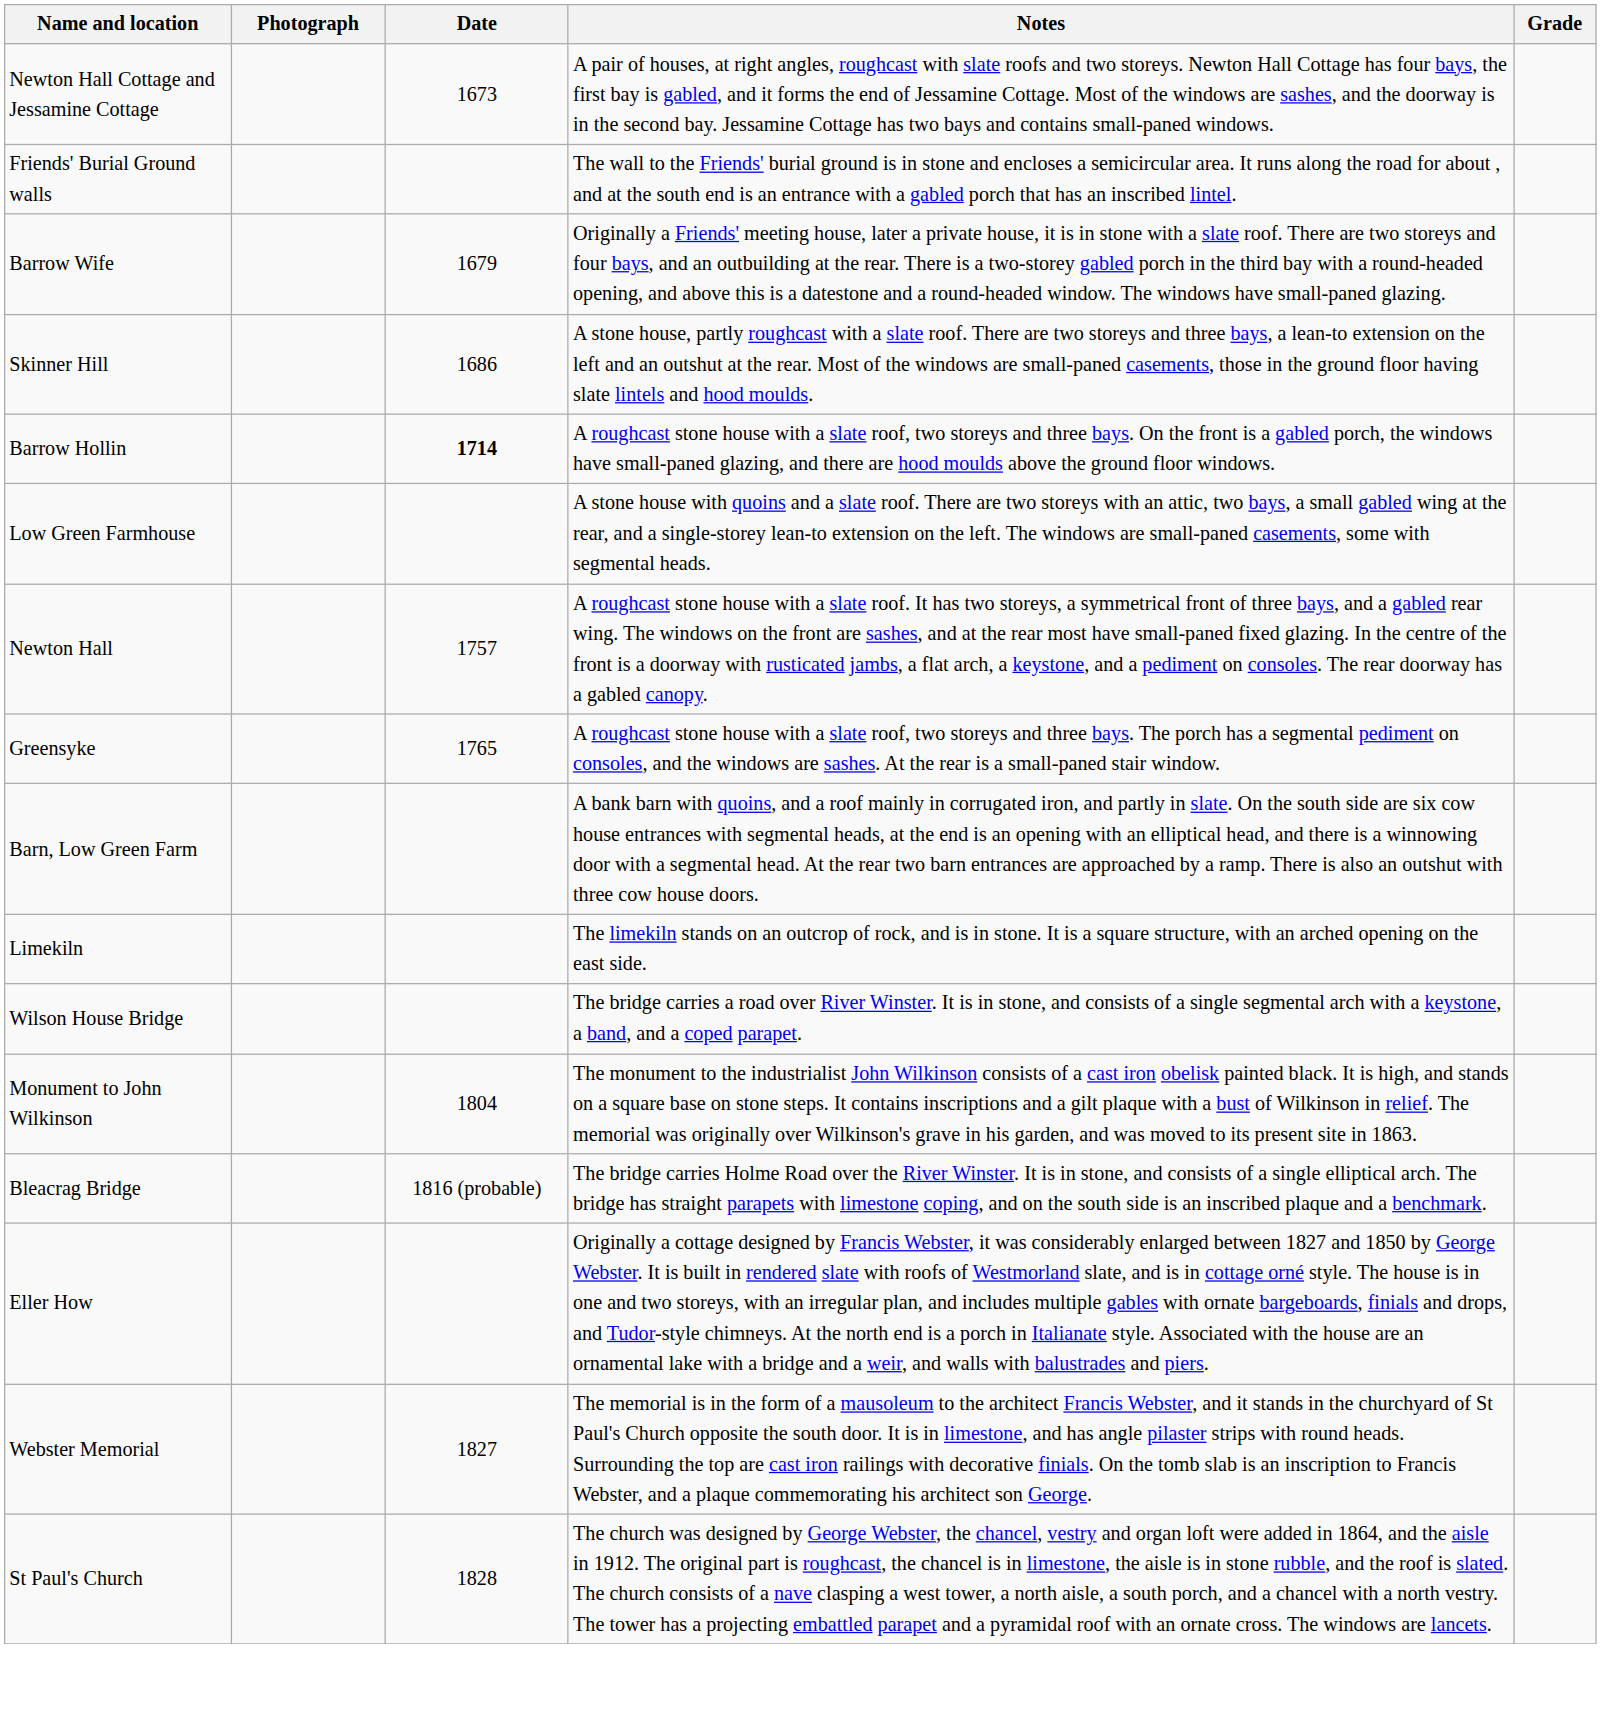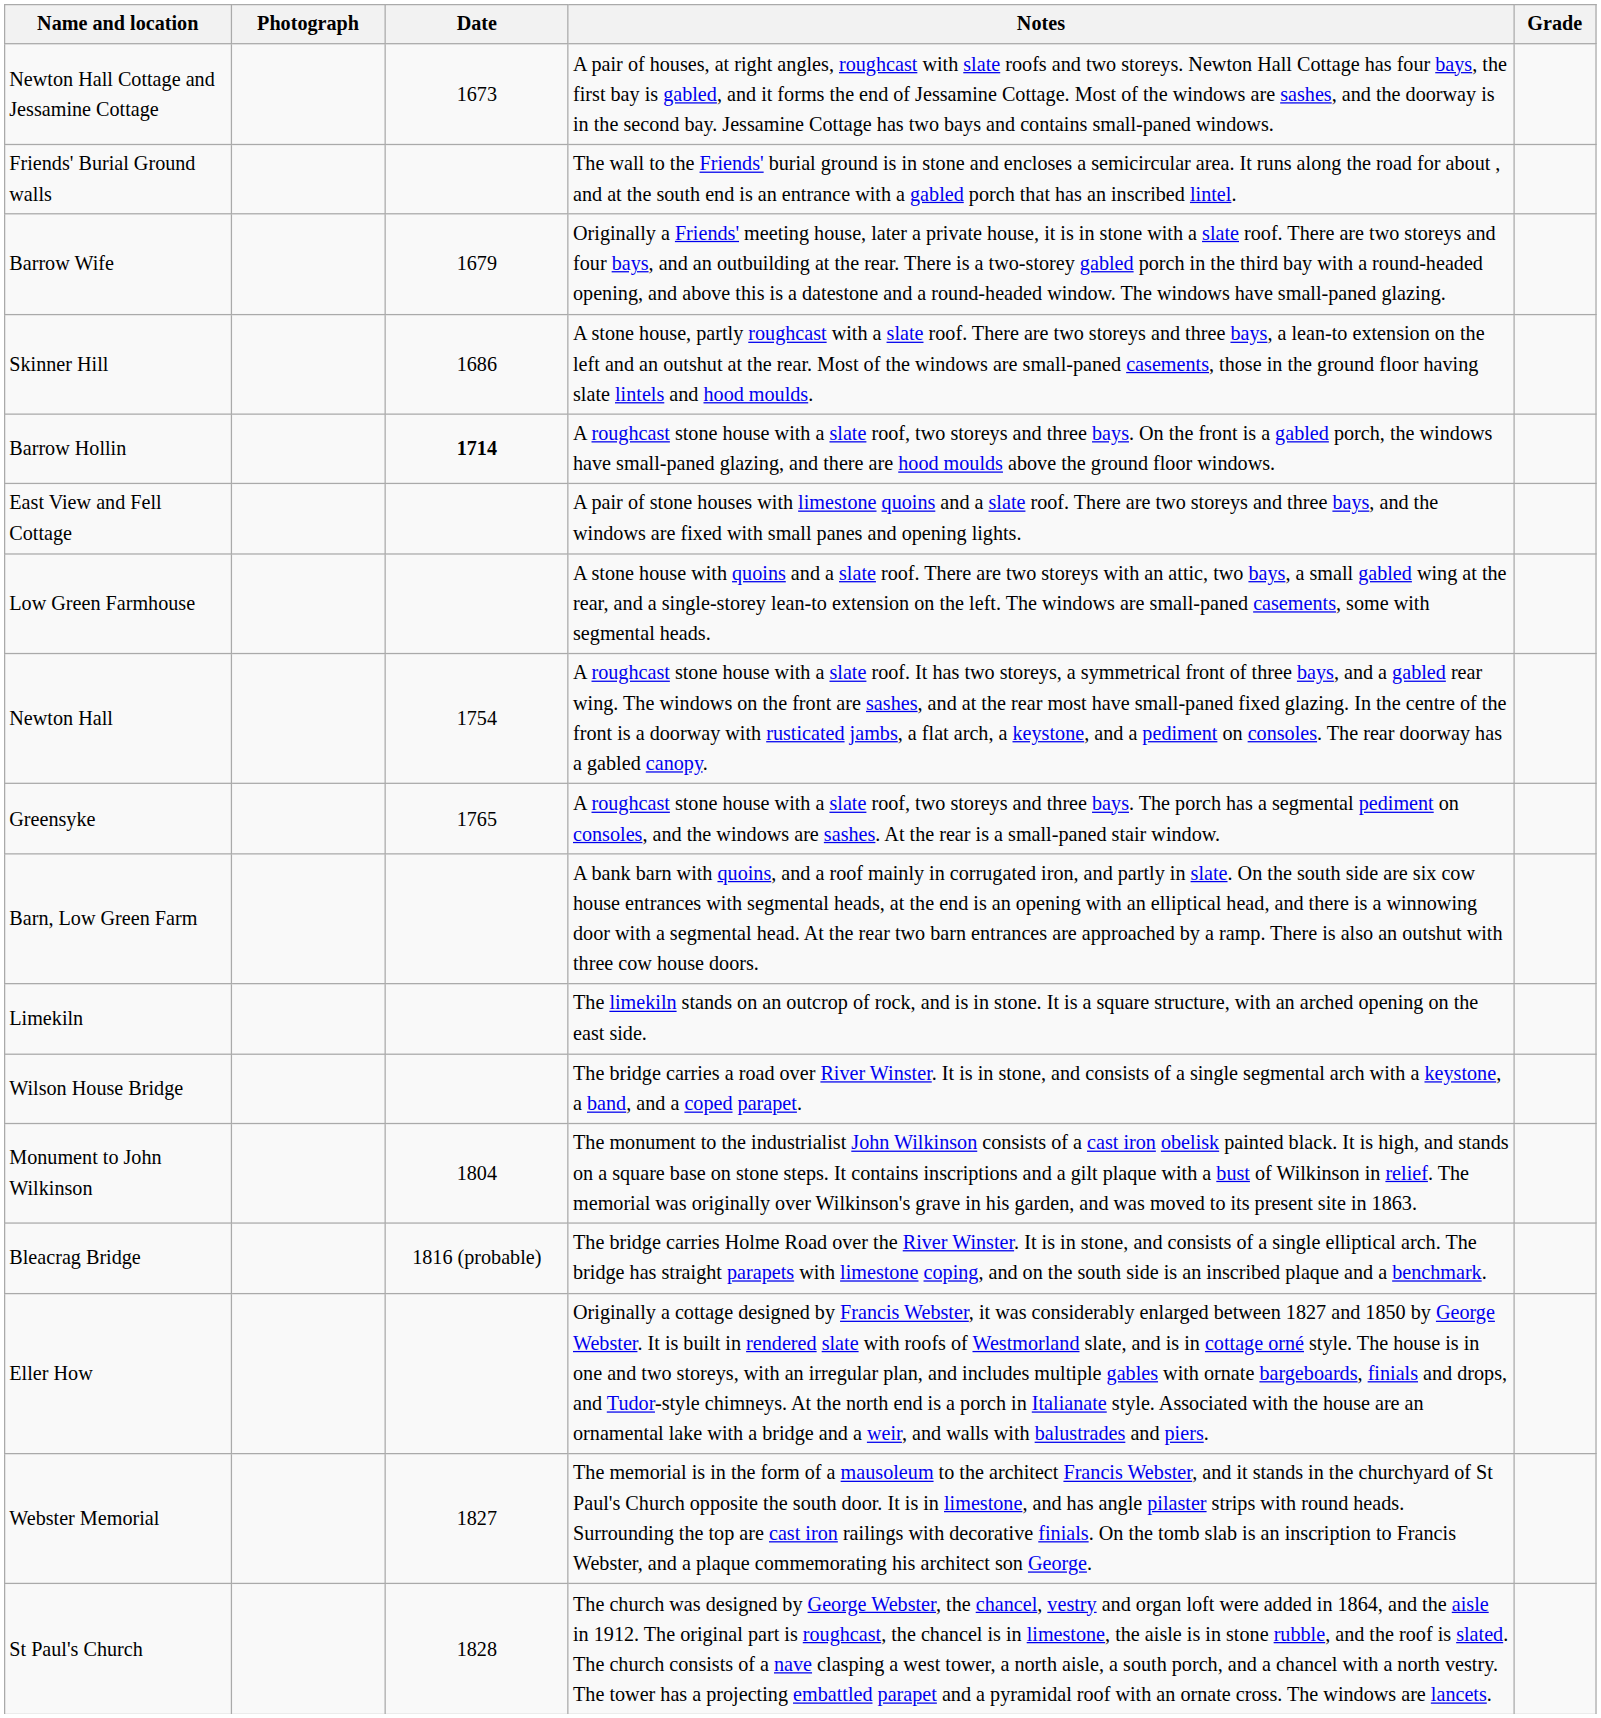 <table class="wikitable sortable plainrowheaders" style="width:100%; border:0; text-align:left; line-height:150%;">
 <tr>
 <th scope="col"  style="width:150px">Name and location</th>
 <th scope="col"  style="width:100px" class="unsortable">Photograph</th>
 <th scope="col"  style="width:120px">Date</th>
 <th scope="col"  style="width:650px" class="unsortable">Notes</th>
 <th scope="col"  style="width:50px">Grade</th>
 </tr>
 <tr>
 <td>Newton Hall Cottage and<br>Jessamine Cottage<br><small></small></td>
 <td></td>
 <td align="center">1673</td>
 <td>A pair of houses, at right angles, <a href='#'>roughcast</a> with <a href='#'>slate</a> roofs and two storeys.  Newton Hall Cottage has four <a href='#'>bays</a>, the first bay is <a href='#'>gabled</a>, and it forms the end of Jessamine Cottage.  Most of the windows are <a href='#'>sashes</a>, and the doorway is in the second bay.  Jessamine Cottage has two bays and contains small-paned windows.</td>
 <td align="center" ></td>
 </tr>
 <tr>
 <td>Friends' Burial Ground walls<br><small></small></td>
 <td></td>
 <td align="center"></td>
 <td>The wall to the <a href='#'>Friends'</a> burial ground is in stone and encloses a semicircular area.  It runs along the road for about , and at the south end is an entrance with a <a href='#'>gabled</a> porch that has an inscribed <a href='#'>lintel</a>.</td>
 <td align="center" ></td>
 </tr>
 <tr>
 <td>Barrow Wife<br><small></small></td>
 <td></td>
 <td align="center">1679</td>
 <td>Originally a <a href='#'>Friends'</a> meeting house, later a private house, it is in stone with a <a href='#'>slate</a> roof.  There are two storeys and four <a href='#'>bays</a>, and an outbuilding at the rear.  There is a two-storey <a href='#'>gabled</a> porch in the third bay with a round-headed opening, and above this is a datestone and a round-headed window.  The windows have small-paned glazing.</td>
 <td align="center" ></td>
 </tr>
 <tr>
 <td>Skinner Hill<br><small></small></td>
 <td></td>
 <td align="center">1686</td>
 <td>A stone house, partly <a href='#'>roughcast</a> with a <a href='#'>slate</a> roof.  There are two storeys and three <a href='#'>bays</a>, a lean-to extension on the left and an outshut at the rear.  Most of the windows are small-paned <a href='#'>casements</a>, those in the ground floor having slate <a href='#'>lintels</a> and <a href='#'>hood moulds</a>.</td>
 <td align="center" ></td>
 </tr>
 <tr>
 <td>Barrow Hollin<br><small></small></td>
 <td></td>
 <td align="center"><strong>1714</strong></td>
 <td>A <a href='#'>roughcast</a> stone house with a <a href='#'>slate</a> roof, two storeys and three <a href='#'>bays</a>.  On the front is a <a href='#'>gabled</a> porch, the windows have small-paned glazing, and there are <a href='#'>hood moulds</a> above the ground floor windows.</td>
 <td align="center" ></td>
 </tr>
 <tr>
+<td>East View and Fell Cottage<br><small></small></td>
+<td></td>
+<td align="center"></td>
+<td>A pair of stone houses with <a href='#'>limestone</a> <a href='#'>quoins</a> and a <a href='#'>slate</a> roof.  There are two storeys and three <a href='#'>bays</a>, and the windows are fixed with small panes and opening lights.</td>
+<td align="center" ></td>
+</tr>
+<tr>
 <td>Low Green Farmhouse<br><small></small></td>
 <td></td>
 <td align="center"></td>
 <td>A stone house with <a href='#'>quoins</a> and a <a href='#'>slate</a> roof.  There are two storeys with an attic, two <a href='#'>bays</a>, a small <a href='#'>gabled</a> wing at the rear, and a single-storey lean-to extension on the left.  The windows are small-paned <a href='#'>casements</a>, some with segmental heads.</td>
 <td align="center" ></td>
 </tr>
 <tr>
 <td>Newton Hall<br><small></small></td>
 <td></td>
-<td align="center">1757</td>
+<td align="center">1754</td>
 <td>A <a href='#'>roughcast</a> stone house with a <a href='#'>slate</a> roof.  It has two storeys, a symmetrical front of three <a href='#'>bays</a>, and a <a href='#'>gabled</a> rear wing.  The windows on the front are <a href='#'>sashes</a>, and at the rear most have small-paned fixed glazing.  In the centre of the front is a doorway with <a href='#'>rusticated</a> <a href='#'>jambs</a>, a flat arch, a <a href='#'>keystone</a>, and a <a href='#'>pediment</a> on <a href='#'>consoles</a>.  The rear doorway has a gabled <a href='#'>canopy</a>.</td>
 <td align="center" ></td>
 </tr>
 <tr>
 <td>Greensyke<br><small></small></td>
 <td></td>
 <td align="center">1765</td>
 <td>A <a href='#'>roughcast</a> stone house with a <a href='#'>slate</a> roof, two storeys and three <a href='#'>bays</a>.  The porch has a segmental <a href='#'>pediment</a> on <a href='#'>consoles</a>, and the windows are <a href='#'>sashes</a>.  At the rear is a small-paned stair window.</td>
 <td align="center" ></td>
 </tr>
 <tr>
 <td>Barn, Low Green Farm<br><small></small></td>
 <td></td>
 <td align="center"></td>
 <td>A bank barn with <a href='#'>quoins</a>, and a roof mainly in corrugated iron, and partly in <a href='#'>slate</a>.  On the south side are six cow house entrances with segmental heads, at the end is an opening with an elliptical head, and there is a winnowing door with a segmental head.  At the rear two barn entrances are approached by a ramp.  There is also an outshut with three cow house doors.</td>
 <td align="center" ></td>
 </tr>
 <tr>
 <td>Limekiln<br><small></small></td>
 <td></td>
 <td align="center"></td>
 <td>The <a href='#'>limekiln</a> stands on an outcrop of rock, and is in stone.  It is a square structure, with an arched opening on the east side.</td>
 <td align="center" ></td>
 </tr>
 <tr>
 <td>Wilson House Bridge<br><small></small></td>
 <td></td>
 <td align="center"></td>
 <td>The bridge carries a road over <a href='#'>River Winster</a>.  It is in stone, and consists of a single segmental arch with a <a href='#'>keystone</a>, a <a href='#'>band</a>, and a <a href='#'>coped</a> <a href='#'>parapet</a>.</td>
 <td align="center" ></td>
 </tr>
 <tr>
 <td>Monument to John Wilkinson<br><small></small></td>
 <td></td>
 <td align="center">1804</td>
 <td>The monument to the industrialist <a href='#'>John Wilkinson</a> consists of a <a href='#'>cast iron</a> <a href='#'>obelisk</a> painted black.  It is  high, and stands on a square base on stone steps.  It contains inscriptions and a gilt plaque with a <a href='#'>bust</a> of Wilkinson in <a href='#'>relief</a>.  The memorial was originally over Wilkinson's grave in his garden, and was moved to its present site in 1863.</td>
 <td align="center" ></td>
 </tr>
 <tr>
 <td>Bleacrag Bridge<br><small></small></td>
 <td></td>
 <td align="center">1816 (probable)</td>
 <td>The bridge carries Holme Road over the <a href='#'>River Winster</a>.  It is in stone, and consists of a single elliptical arch.  The bridge has straight <a href='#'>parapets</a> with <a href='#'>limestone</a> <a href='#'>coping</a>, and on the south side is an inscribed plaque and a <a href='#'>benchmark</a>.</td>
 <td align="center" ></td>
 </tr>
 <tr>
 <td>Eller How<br><small></small></td>
 <td></td>
 <td align="center"></td>
 <td>Originally a cottage designed by <a href='#'>Francis Webster</a>, it was considerably enlarged between 1827 and 1850 by <a href='#'>George Webster</a>.  It is built in <a href='#'>rendered</a> <a href='#'>slate</a> with roofs of <a href='#'>Westmorland</a> slate, and is in <a href='#'>cottage orné</a> style.  The house is in one and two storeys, with an irregular plan, and includes multiple <a href='#'>gables</a> with ornate <a href='#'>bargeboards</a>, <a href='#'>finials</a> and drops, and <a href='#'>Tudor</a>-style chimneys.  At the north end is a porch in <a href='#'>Italianate</a> style.  Associated with the house are an ornamental lake with a bridge and a <a href='#'>weir</a>, and walls with <a href='#'>balustrades</a> and <a href='#'>piers</a>.</td>
 <td align="center" ></td>
 </tr>
 <tr>
 <td>Webster Memorial<br><small></small></td>
 <td></td>
 <td align="center">1827</td>
 <td>The memorial is in the form of a <a href='#'>mausoleum</a> to the architect <a href='#'>Francis Webster</a>, and it stands in the churchyard of St Paul's Church opposite the south door.  It is in <a href='#'>limestone</a>, and has angle <a href='#'>pilaster</a> strips with round heads.  Surrounding the top are <a href='#'>cast iron</a> railings with decorative <a href='#'>finials</a>. On the tomb slab is an inscription to Francis Webster, and a plaque commemorating his architect son <a href='#'>George</a>.</td>
 <td align="center" ></td>
 </tr>
 <tr>
 <td>St Paul's Church<br><small></small></td>
 <td></td>
 <td align="center">1828</td>
 <td>The church was designed by <a href='#'>George Webster</a>, the <a href='#'>chancel</a>, <a href='#'>vestry</a> and organ loft were added in 1864, and the <a href='#'>aisle</a> in 1912.  The original part is <a href='#'>roughcast</a>, the chancel is in <a href='#'>limestone</a>, the aisle is in stone <a href='#'>rubble</a>, and the roof is <a href='#'>slated</a>.  The church consists of a <a href='#'>nave</a> clasping a west tower, a north aisle, a south porch, and a chancel with a north vestry.  The tower has a projecting <a href='#'>embattled</a> <a href='#'>parapet</a> and a pyramidal roof with an ornate cross.  The windows are <a href='#'>lancets</a>.</td>
 <td align="center" ></td>
 </tr>
 <tr>
 </tr>
 </table>
